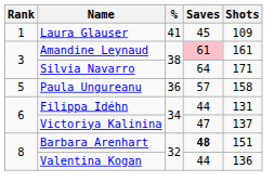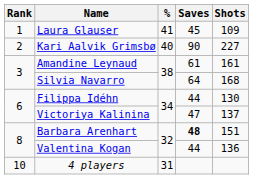 <table class="wikitable sortable" style="text-align: center;">
 <tr>
 <th>Rank</th>
 <th>Name</th>
 <th>%</th>
 <th>Saves</th>
 <th>Shots</th>
 </tr>
 <tr>
 <td>1</td>
 <td align="left"> <a href='#'>Laura Glauser</a></td>
 <td>41</td>
 <td>45</td>
 <td>109</td>
 </tr>
 <tr>
+<td>2</td>
+<td align="left"> <a href='#'>Kari Aalvik Grimsbø</a></td>
+<td>40</td>
+<td>90</td>
+<td>227</td>
+</tr>
+<tr>
 <td rowspan=2>3</td>
 <td align="left"> <a href='#'>Amandine Leynaud</a></td>
 <td rowspan=2>38</td>
-<td style="background: pink;">61</td>
+<td>61</td>
 <td>161</td>
 </tr>
 <tr>
 <td align="left"> <a href='#'>Silvia Navarro</a></td>
 <td>64</td>
-<td>171</td>
-</tr>
-<tr>
-<td>5</td>
-<td align="left"> <a href='#'>Paula Ungureanu</a></td>
-<td>36</td>
-<td>57</td>
-<td>158</td>
+<td>168</td>
 </tr>
 <tr>
 <td rowspan=2>6</td>
 <td align="left"> <a href='#'>Filippa Idéhn</a></td>
 <td rowspan=2>34</td>
 <td>44</td>
-<td>131</td>
+<td>130</td>
 </tr>
 <tr>
 <td align="left"> <a href='#'>Victoriya Kalinina</a></td>
 <td>47</td>
 <td>137</td>
 </tr>
 <tr>
 <td rowspan=2>8</td>
 <td align="left"> <a href='#'>Barbara Arenhart</a></td>
 <td rowspan=2>32</td>
 <td><strong>48</strong></td>
 <td>151</td>
 </tr>
 <tr>
 <td align="left"> <a href='#'>Valentina Kogan</a></td>
 <td>44</td>
 <td>136</td>
 </tr>
+<tr>
+<td>10</td>
+<td><em>4 players</em></td>
+<td>31</td>
+<td></td>
+<td></td>
+</tr>
 </table>
